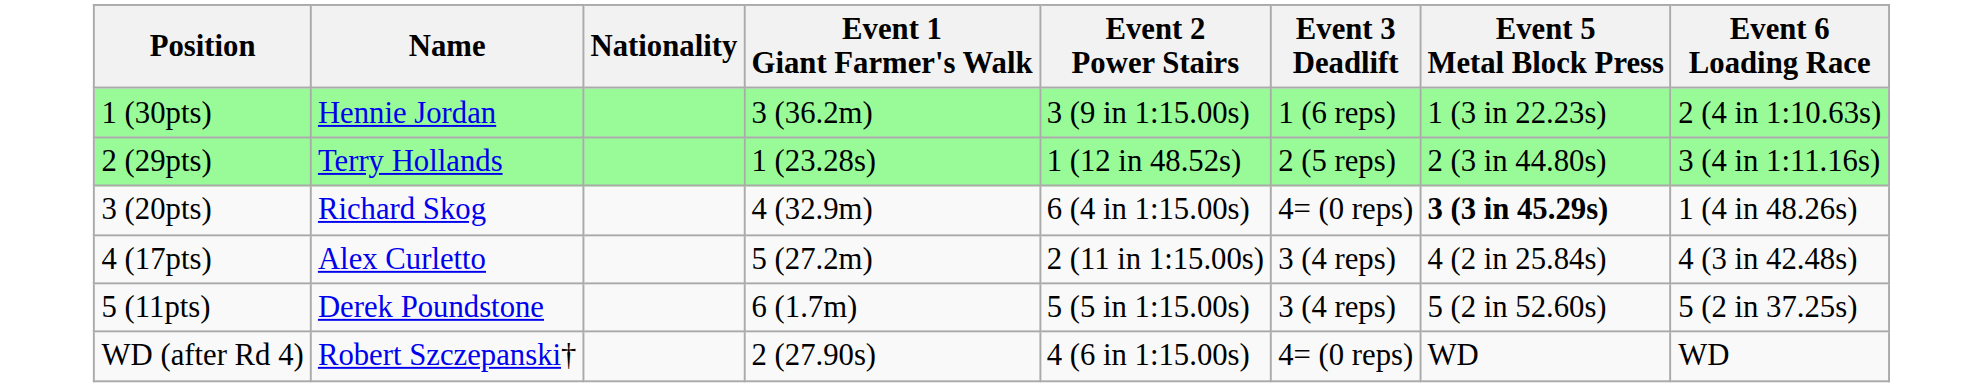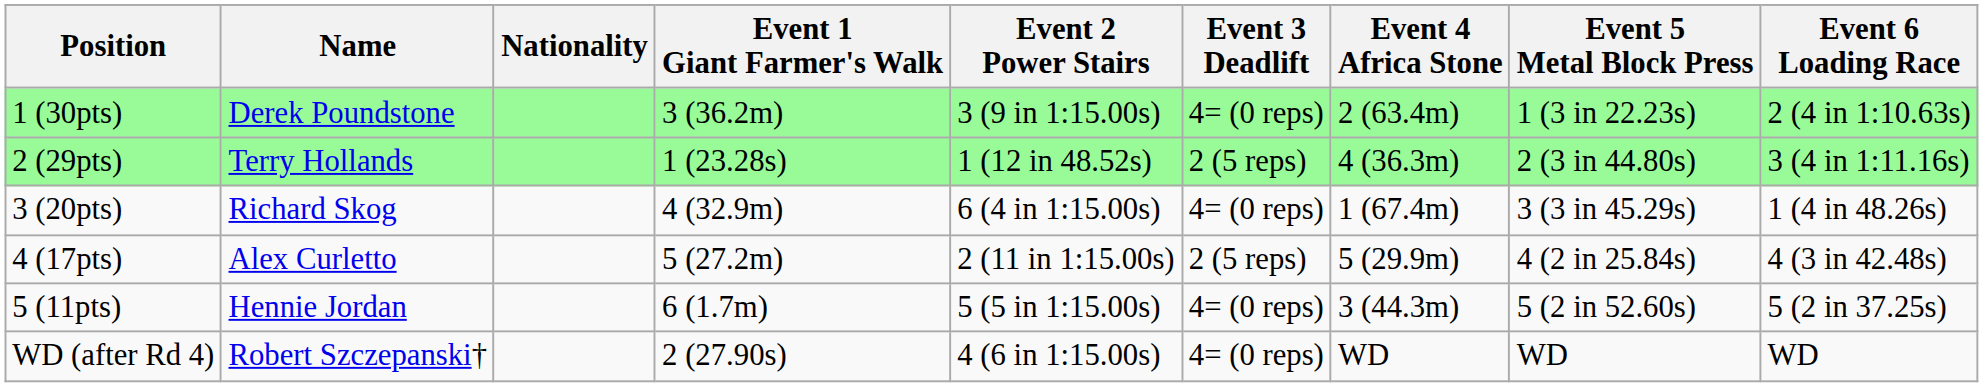 <table class="sortable wikitable" style="margin:auto;">
 <tr>
 <th>Position</th>
 <th>Name</th>
 <th>Nationality</th>
 <th>Event 1<br>Giant Farmer's Walk</th>
 <th>Event 2<br>Power Stairs</th>
 <th>Event 3<br>Deadlift</th>
+<th>Event 4<br>Africa Stone</th>
 <th>Event 5<br>Metal Block Press</th>
 <th>Event 6<br>Loading Race</th>
 </tr>
 <tr style="background:palegreen;">
 <td>1 (30pts)</td>
-<td><a href='#'>Hennie Jordan</a></td>
+<td><a href='#'>Derek Poundstone</a></td>
 <td></td>
 <td>3 (36.2m)</td>
 <td>3 (9 in 1:15.00s)</td>
-<td>1 (6 reps)</td>
+<td>4= (0 reps)</td>
+<td>2 (63.4m)</td>
 <td>1 (3 in 22.23s)</td>
 <td>2 (4 in 1:10.63s)</td>
 </tr>
 <tr style="background:palegreen;">
 <td>2 (29pts)</td>
 <td><a href='#'>Terry Hollands</a></td>
 <td></td>
 <td>1 (23.28s)</td>
 <td>1 (12 in 48.52s)</td>
 <td>2 (5 reps)</td>
+<td>4 (36.3m)</td>
 <td>2 (3 in 44.80s)</td>
 <td>3 (4 in 1:11.16s)</td>
 </tr>
 <tr>
 <td>3 (20pts)</td>
 <td><a href='#'>Richard Skog</a></td>
 <td></td>
 <td>4 (32.9m)</td>
 <td>6 (4 in 1:15.00s)</td>
 <td>4= (0 reps)</td>
-<td><strong>3 (3 in 45.29s)</strong></td>
+<td>1 (67.4m)</td>
+<td>3 (3 in 45.29s)</td>
 <td>1 (4 in 48.26s)</td>
 </tr>
 <tr>
 <td>4 (17pts)</td>
 <td><a href='#'>Alex Curletto</a></td>
 <td></td>
 <td>5 (27.2m)</td>
 <td>2 (11 in 1:15.00s)</td>
-<td>3 (4 reps)</td>
+<td>2 (5 reps)</td>
+<td>5 (29.9m)</td>
 <td>4 (2 in 25.84s)</td>
 <td>4 (3 in 42.48s)</td>
 </tr>
 <tr>
 <td>5 (11pts)</td>
-<td><a href='#'>Derek Poundstone</a></td>
+<td><a href='#'>Hennie Jordan</a></td>
 <td></td>
 <td>6 (1.7m)</td>
 <td>5 (5 in 1:15.00s)</td>
-<td>3 (4 reps)</td>
+<td>4= (0 reps)</td>
+<td>3 (44.3m)</td>
 <td>5 (2 in 52.60s)</td>
 <td>5 (2 in 37.25s)</td>
 </tr>
 <tr>
 <td>WD (after Rd 4)</td>
 <td><a href='#'>Robert Szczepanski</a>†</td>
 <td></td>
 <td>2 (27.90s)</td>
 <td>4 (6 in 1:15.00s)</td>
 <td>4= (0 reps)</td>
 <td>WD</td>
 <td>WD</td>
+<td>WD</td>
 </tr>
 </table>
